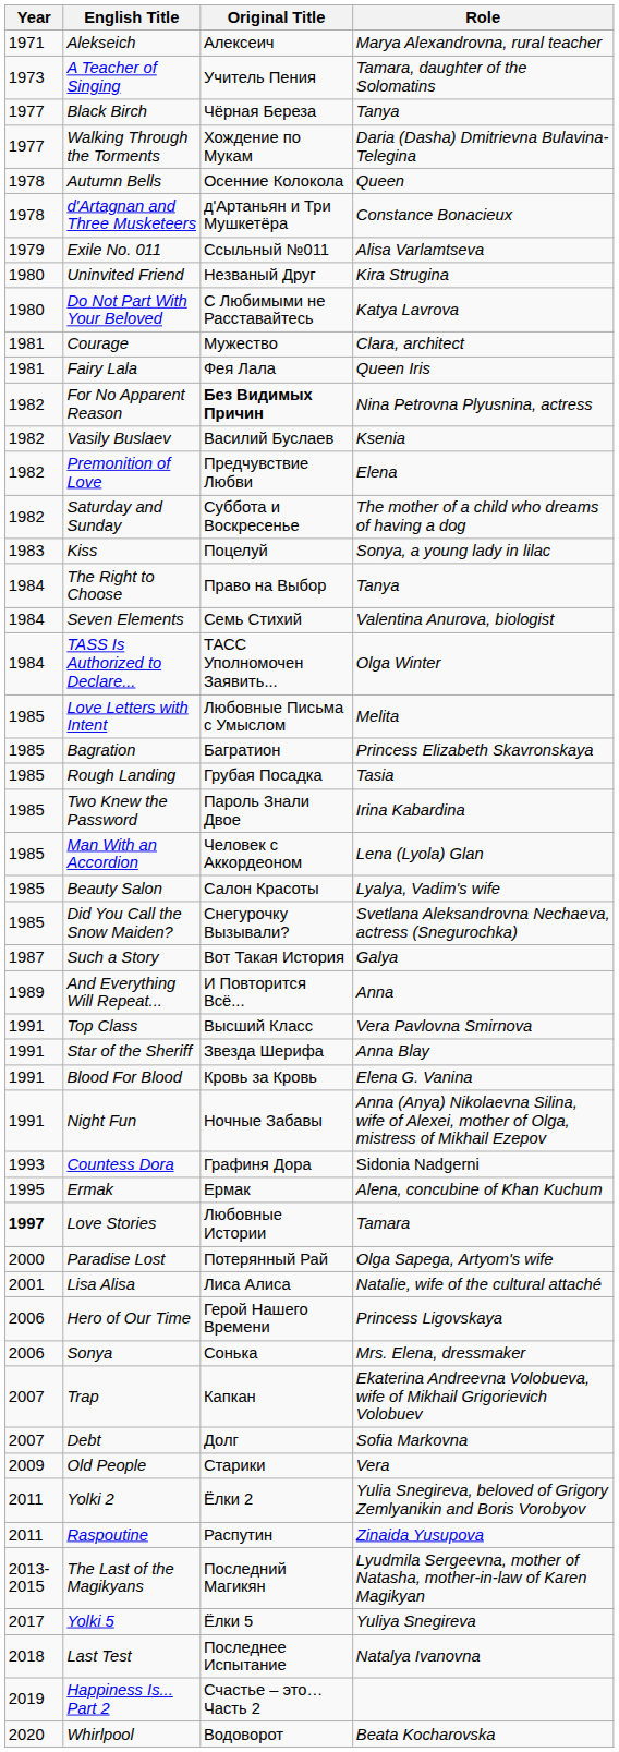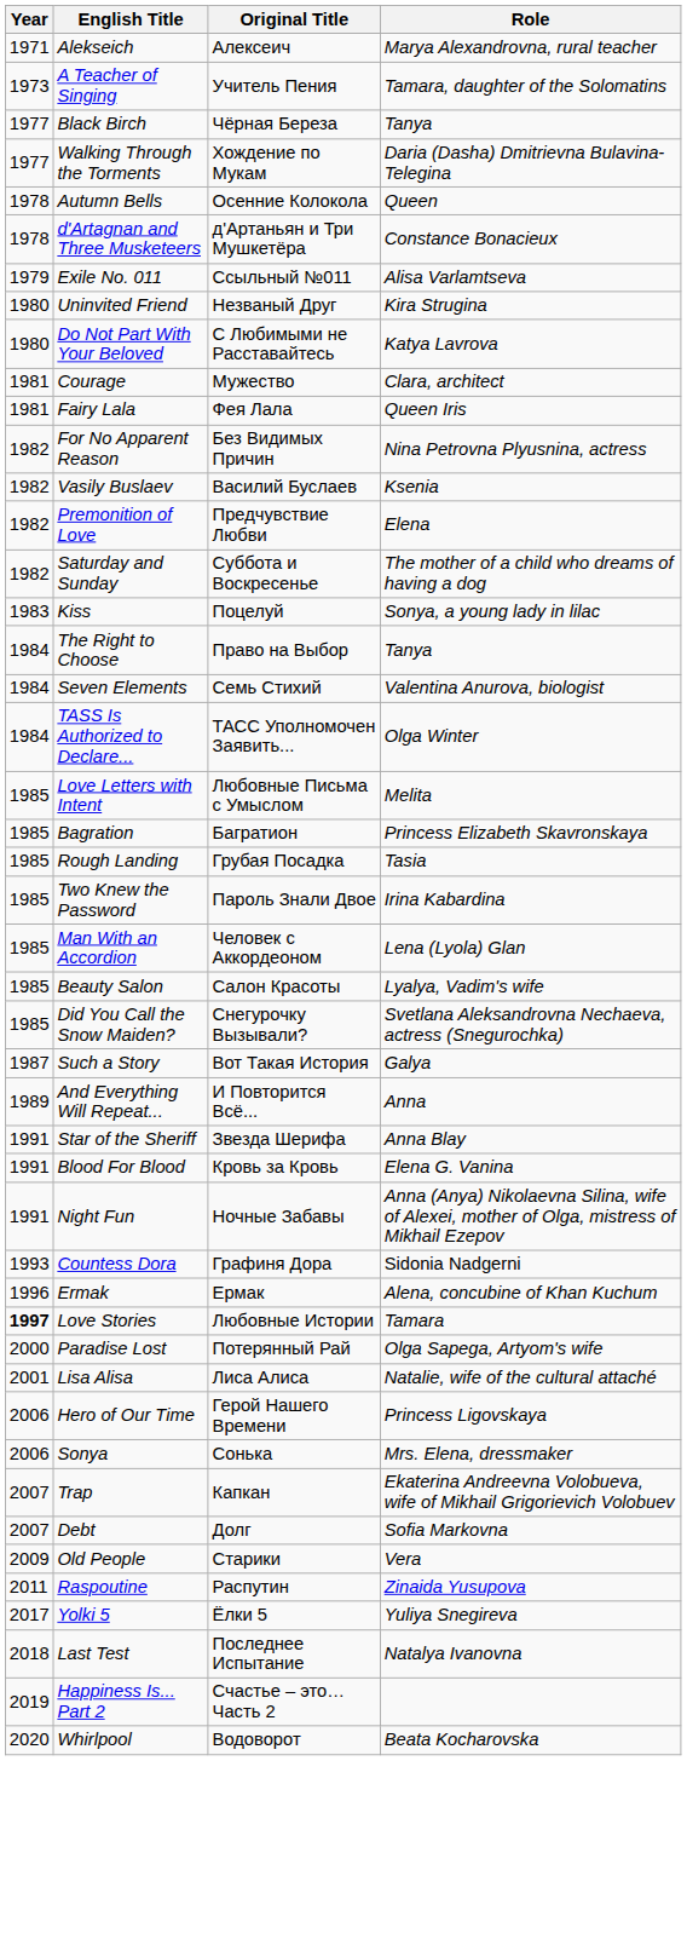 <table class="wikitable">
 <tr>
 <th>Year</th>
 <th>English Title</th>
 <th>Original Title</th>
 <th>Role</th>
 </tr>
 <tr>
 <td>1971</td>
 <td><em>Alekseich</em></td>
 <td>Алексеич</td>
 <td><em>Marya Alexandrovna, rural teacher</em></td>
 </tr>
 <tr>
 <td>1973</td>
 <td><em><a href='#'>A Teacher of Singing</a></em></td>
 <td>Учитель Пения</td>
 <td><em>Tamara, daughter of the Solomatins</em></td>
 </tr>
 <tr>
 <td>1977</td>
 <td><em>Black Birch</em></td>
 <td>Чёрная Береза</td>
 <td><em>Tanya</em></td>
 </tr>
 <tr>
 <td>1977</td>
 <td><em>Walking Through the Torments</em></td>
 <td>Хождение по Мукам</td>
 <td><em>Daria (Dasha) Dmitrievna Bulavina-Telegina</em></td>
 </tr>
 <tr>
 <td>1978</td>
 <td><em>Autumn Bells</em></td>
 <td>Осенние Колокола</td>
 <td><em>Queen</em></td>
 </tr>
 <tr>
 <td>1978</td>
 <td><em><a href='#'>d'Artagnan and Three Musketeers</a></em></td>
 <td>д'Артаньян и Три Мушкетёра</td>
 <td><em>Constance Bonacieux</em></td>
 </tr>
 <tr>
 <td>1979</td>
 <td><em>Exile No. 011</em></td>
 <td>Ссыльный №011</td>
 <td><em>Alisa Varlamtseva</em></td>
 </tr>
 <tr>
 <td>1980</td>
 <td><em>Uninvited Friend</em></td>
 <td>Незваный Друг</td>
 <td><em>Kira Strugina</em></td>
 </tr>
 <tr>
 <td>1980</td>
 <td><em><a href='#'>Do Not Part With Your Beloved</a></em></td>
 <td>С Любимыми не Расставайтесь</td>
 <td><em>Katya Lavrova</em></td>
 </tr>
 <tr>
 <td>1981</td>
 <td><em>Courage</em></td>
 <td>Мужество</td>
 <td><em>Clara, architect</em></td>
 </tr>
 <tr>
 <td>1981</td>
 <td><em>Fairy Lala</em></td>
 <td>Фея Лала</td>
 <td><em>Queen Iris</em></td>
 </tr>
 <tr>
 <td>1982</td>
 <td><em>For No Apparent Reason</em></td>
-<td><strong>Без Видимых Причин</strong></td>
+<td>Без Видимых Причин</td>
 <td><em>Nina Petrovna Plyusnina, actress</em></td>
 </tr>
 <tr>
 <td>1982</td>
 <td><em>Vasily Buslaev</em></td>
 <td>Василий Буслаев</td>
 <td><em>Ksenia</em></td>
 </tr>
 <tr>
 <td>1982</td>
 <td><em><a href='#'>Premonition of Love</a></em></td>
 <td>Предчувствие Любви</td>
 <td><em>Elena</em></td>
 </tr>
 <tr>
 <td>1982</td>
 <td><em>Saturday and Sunday</em></td>
 <td>Суббота и Воскресенье</td>
 <td><em>The mother of a child who dreams of having a dog</em></td>
 </tr>
 <tr>
 <td>1983</td>
 <td><em>Kiss</em></td>
 <td>Поцелуй</td>
 <td><em>Sonya, a young lady in lilac</em></td>
 </tr>
 <tr>
 <td>1984</td>
 <td><em>The Right to Choose</em></td>
 <td>Право на Выбор</td>
 <td><em>Tanya</em></td>
 </tr>
 <tr>
 <td>1984</td>
 <td><em>Seven Elements</em></td>
 <td>Семь Стихий</td>
 <td><em>Valentina Anurova, biologist</em></td>
 </tr>
 <tr>
 <td>1984</td>
 <td><em><a href='#'>TASS Is Authorized to Declare...</a></em></td>
 <td>ТАСС Уполномочен Заявить...</td>
 <td><em>Olga Winter</em></td>
 </tr>
 <tr>
 <td>1985</td>
 <td><em><a href='#'>Love Letters with Intent</a></em></td>
 <td>Любовные Письма с Умыслом</td>
 <td><em>Melita</em></td>
 </tr>
 <tr>
 <td>1985</td>
 <td><em>Bagration</em></td>
 <td>Багратион</td>
 <td><em>Princess Elizabeth Skavronskaya</em></td>
 </tr>
 <tr>
 <td>1985</td>
 <td><em>Rough Landing</em></td>
 <td>Грубая Посадка</td>
 <td><em>Tasia</em></td>
 </tr>
 <tr>
 <td>1985</td>
 <td><em>Two Knew the Password</em></td>
 <td>Пароль Знали Двое</td>
 <td><em>Irina Kabardina</em></td>
 </tr>
 <tr>
 <td>1985</td>
 <td><a href='#'><em>Man With an Accordion</em></a></td>
 <td>Человек с Аккордеоном</td>
 <td><em>Lena (Lyola) Glan</em></td>
 </tr>
 <tr>
 <td>1985</td>
 <td><em>Beauty Salon</em></td>
 <td>Салон Красоты</td>
 <td><em>Lyalya, Vadim's wife</em></td>
 </tr>
 <tr>
 <td>1985</td>
 <td><em>Did You Call the Snow Maiden?</em></td>
 <td>Снегурочку Вызывали?</td>
 <td><em>Svetlana Aleksandrovna Nechaeva, actress (Snegurochka)</em></td>
 </tr>
 <tr>
 <td>1987</td>
 <td><em>Such a Story</em></td>
 <td>Вот Такая История</td>
 <td><em>Galya</em></td>
 </tr>
 <tr>
 <td>1989</td>
 <td><em>And Everything Will Repeat...</em></td>
 <td>И Повторится Всё...</td>
 <td><em>Anna</em></td>
 </tr>
 <tr>
 <td>1991</td>
-<td><em>Top Class</em></td>
-<td>Высший Класс</td>
-<td><em>Vera Pavlovna Smirnova</em></td>
-</tr>
-<tr>
-<td>1991</td>
 <td><em>Star of the Sheriff</em></td>
 <td>Звезда Шерифа</td>
 <td><em>Anna Blay</em></td>
 </tr>
 <tr>
 <td>1991</td>
 <td><em>Blood For Blood</em></td>
 <td>Кровь за Кровь</td>
 <td><em>Elena G. Vanina</em></td>
 </tr>
 <tr>
 <td>1991</td>
 <td><em>Night Fun</em></td>
 <td>Ночные Забавы</td>
 <td><em>Anna (Anya) Nikolaevna Silina, wife of Alexei, mother of Olga, mistress of Mikhail Ezepov</em></td>
 </tr>
 <tr>
 <td>1993</td>
 <td><em><a href='#'>Countess Dora</a></em></td>
 <td>Графиня Дора</td>
 <td>Sidonia Nadgerni</td>
 </tr>
 <tr>
-<td>1995</td>
+<td>1996</td>
 <td><em>Ermak</em></td>
 <td>Ермак</td>
 <td><em>Alena, concubine of Khan Kuchum</em></td>
 </tr>
 <tr>
 <td><strong>1997</strong></td>
 <td><em>Love Stories</em></td>
 <td>Любовные Истории</td>
 <td><em>Tamara</em></td>
 </tr>
 <tr>
 <td>2000</td>
 <td><em>Paradise Lost</em></td>
 <td>Потерянный Рай</td>
 <td><em>Olga Sapega, Artyom's wife</em></td>
 </tr>
 <tr>
 <td>2001</td>
 <td><em>Lisa Alisa</em></td>
 <td>Лиса Алиса</td>
 <td><em>Natalie, wife of the cultural attaché</em></td>
 </tr>
 <tr>
 <td>2006</td>
 <td><em>Hero of Our Time</em></td>
 <td>Герой Нашего Времени</td>
 <td><em>Princess Ligovskaya</em></td>
 </tr>
 <tr>
 <td>2006</td>
 <td><em>Sonya</em></td>
 <td>Сонька</td>
 <td><em>Mrs. Elena, dressmaker</em></td>
 </tr>
 <tr>
 <td>2007</td>
 <td><em>Trap</em></td>
 <td>Капкан</td>
 <td><em>Ekaterina Andreevna Volobueva, wife of Mikhail Grigorievich Volobuev</em></td>
 </tr>
 <tr>
 <td>2007</td>
 <td><em>Debt</em></td>
 <td>Долг</td>
 <td><em>Sofia Markovna</em></td>
 </tr>
 <tr>
 <td>2009</td>
 <td><em>Old People</em></td>
 <td>Старики</td>
 <td><em>Vera</em></td>
 </tr>
 <tr>
 <td>2011</td>
-<td><em>Yolki 2</em></td>
-<td>Ёлки 2</td>
-<td><em>Yulia Snegireva, beloved of Grigory Zemlyanikin and Boris Vorobyov</em></td>
-</tr>
-<tr>
-<td>2011</td>
 <td><em><a href='#'>Raspoutine</a></em></td>
 <td>Распутин</td>
 <td><em><a href='#'>Zinaida Yusupova</a></em></td>
-</tr>
-<tr>
-<td>2013-2015</td>
-<td><em>The Last of the Magikyans</em></td>
-<td>Последний Магикян</td>
-<td><em>Lyudmila Sergeevna, mother of Natasha, mother-in-law of Karen Magikyan</em></td>
 </tr>
 <tr>
 <td>2017</td>
 <td><em><a href='#'>Yolki 5</a></em></td>
 <td>Ёлки 5</td>
 <td><em>Yuliya Snegireva</em></td>
 </tr>
 <tr>
 <td>2018</td>
 <td><em>Last Test</em></td>
 <td>Последнее Испытание</td>
 <td><em>Natalya Ivanovna</em></td>
 </tr>
 <tr>
 <td>2019</td>
 <td><em><a href='#'>Happiness Is... Part 2</a></em></td>
 <td>Счастье – это… Часть 2</td>
 <td></td>
 </tr>
 <tr>
 <td>2020</td>
 <td><em>Whirlpool</em></td>
 <td>Водоворот</td>
 <td><em>Beata Kocharovska</em></td>
 </tr>
 </table>
